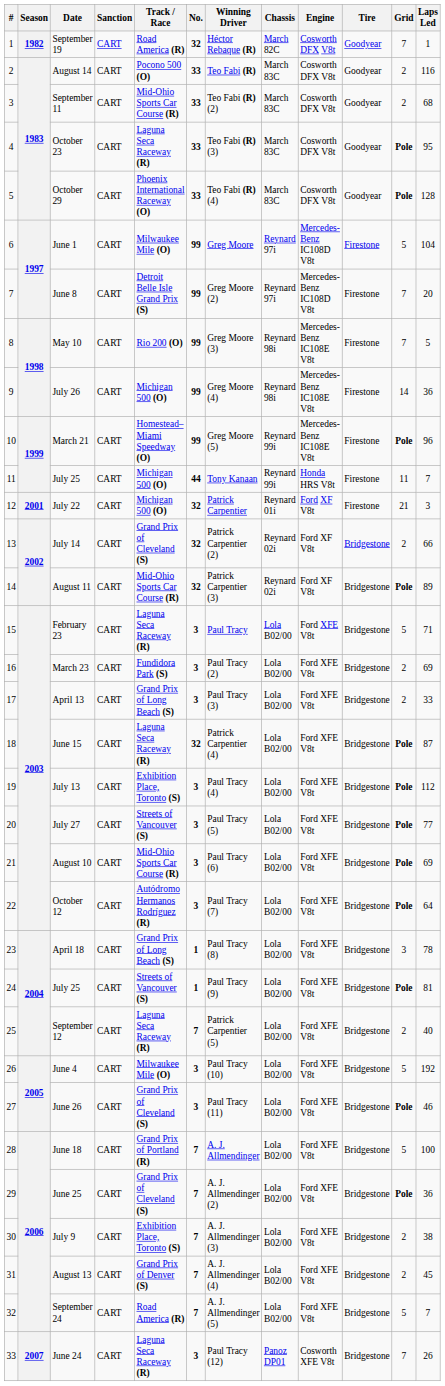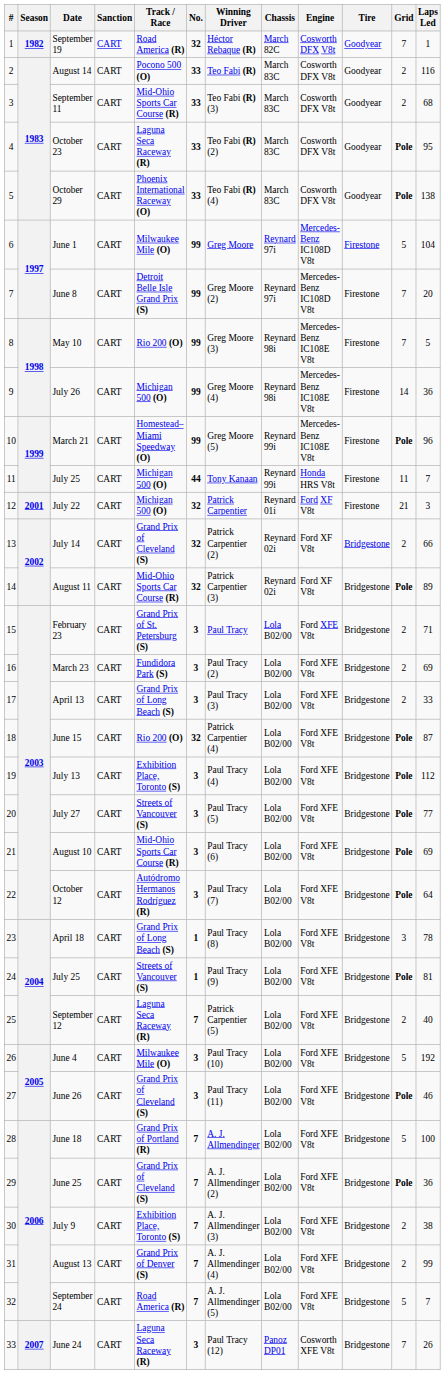 <table class="wikitable" style="font-size:95%;">
 <tr>
 <th>#</th>
 <th>Season</th>
 <th>Date</th>
 <th>Sanction</th>
 <th>Track / Race</th>
 <th>No.</th>
 <th>Winning Driver</th>
 <th>Chassis</th>
 <th>Engine</th>
 <th>Tire</th>
 <th>Grid</th>
 <th>Laps Led</th>
 </tr>
 <tr>
 <td align=center>1</td>
 <th><a href='#'>1982</a></th>
 <td>September 19</td>
 <td><a href='#'>CART</a></td>
 <td><a href='#'>Road America</a> <strong>(R)</strong></td>
 <td align=center><strong>32</strong></td>
 <td> <a href='#'>Héctor Rebaque</a> <strong>(R)</strong></td>
 <td><a href='#'>March</a> 82C</td>
 <td><a href='#'>Cosworth</a> <a href='#'>DFX</a> <a href='#'>V8</a><a href='#'>t</a></td>
 <td><a href='#'>Goodyear</a></td>
 <td align=center>7</td>
 <td align=center>1</td>
 </tr>
 <tr>
 <td align=center>2</td>
 <th rowspan=4><a href='#'>1983</a></th>
 <td>August 14</td>
 <td>CART</td>
 <td><a href='#'>Pocono 500</a> <strong>(O)</strong></td>
 <td align=center><strong>33</strong></td>
 <td align="left"> <a href='#'>Teo Fabi</a> <strong>(R)</strong></td>
 <td>March 83C</td>
 <td>Cosworth DFX V8t</td>
 <td>Goodyear</td>
 <td align=center>2</td>
 <td align=center>116</td>
 </tr>
 <tr>
 <td align=center>3</td>
 <td>September 11</td>
 <td>CART</td>
 <td><a href='#'>Mid-Ohio Sports Car Course</a> <strong>(R)</strong></td>
 <td align=center><strong>33</strong></td>
-<td align="left"> Teo Fabi <strong>(R)</strong> (2)</td>
+<td align="left"> Teo Fabi <strong>(R)</strong> (3)</td>
 <td>March 83C</td>
 <td>Cosworth DFX V8t</td>
 <td>Goodyear</td>
 <td align=center>2</td>
 <td align=center>68</td>
 </tr>
 <tr>
 <td align=center>4</td>
 <td>October 23</td>
 <td>CART</td>
 <td><a href='#'>Laguna Seca Raceway</a> <strong>(R)</strong></td>
 <td align=center><strong>33</strong></td>
-<td align="left"> Teo Fabi <strong>(R)</strong> (3)</td>
+<td align="left"> Teo Fabi <strong>(R)</strong> (2)</td>
 <td>March 83C</td>
 <td>Cosworth DFX V8t</td>
 <td>Goodyear</td>
 <td align=center><strong>Pole</strong></td>
 <td align=center>95</td>
 </tr>
 <tr>
 <td align=center>5</td>
 <td>October 29</td>
 <td>CART</td>
 <td><a href='#'>Phoenix International Raceway</a> <strong>(O)</strong></td>
 <td align=center><strong>33</strong></td>
 <td align="left"> Teo Fabi <strong>(R)</strong> (4)</td>
 <td>March 83C</td>
 <td>Cosworth DFX V8t</td>
 <td>Goodyear</td>
 <td align=center><strong>Pole</strong></td>
-<td align=center>128</td>
+<td align=center>138</td>
 </tr>
 <tr>
 <td align=center>6</td>
 <th rowspan=2><a href='#'>1997</a></th>
 <td>June 1</td>
 <td>CART</td>
 <td><a href='#'>Milwaukee Mile</a> <strong>(O)</strong></td>
 <td align="center"><strong>99</strong></td>
 <td> <a href='#'>Greg Moore</a></td>
 <td><a href='#'>Reynard</a> 97i</td>
 <td><a href='#'>Mercedes-Benz</a> IC108D V8t</td>
 <td><a href='#'>Firestone</a></td>
 <td align=center>5</td>
 <td align=center>104</td>
 </tr>
 <tr>
 <td align=center>7</td>
 <td>June 8</td>
 <td>CART</td>
 <td><a href='#'>Detroit Belle Isle Grand Prix</a> <strong>(S)</strong></td>
 <td align="center"><strong>99</strong></td>
 <td> Greg Moore (2)</td>
 <td>Reynard 97i</td>
 <td>Mercedes-Benz IC108D V8t</td>
 <td>Firestone</td>
 <td align=center>7</td>
 <td align=center>20</td>
 </tr>
 <tr>
 <td align=center>8</td>
 <th rowspan=2><a href='#'>1998</a></th>
 <td>May 10</td>
 <td>CART</td>
 <td><a href='#'>Rio 200</a> <strong>(O)</strong></td>
 <td align="center"><strong>99</strong></td>
 <td> Greg Moore (3)</td>
 <td>Reynard 98i</td>
 <td>Mercedes-Benz IC108E V8t</td>
 <td>Firestone</td>
 <td align=center>7</td>
 <td align=center>5</td>
 </tr>
 <tr>
 <td align=center>9</td>
 <td>July 26</td>
 <td>CART</td>
 <td><a href='#'>Michigan 500</a> <strong>(O)</strong></td>
 <td align="center"><strong>99</strong></td>
 <td> Greg Moore (4)</td>
 <td>Reynard 98i</td>
 <td>Mercedes-Benz IC108E V8t</td>
 <td>Firestone</td>
 <td align=center>14</td>
 <td align=center>36</td>
 </tr>
 <tr>
 <td align=center>10</td>
 <th rowspan=2><a href='#'>1999</a></th>
 <td>March 21</td>
 <td>CART</td>
 <td><a href='#'>Homestead–Miami Speedway</a> <strong>(O)</strong></td>
 <td align="center"><strong>99</strong></td>
 <td> Greg Moore (5)</td>
 <td>Reynard 99i</td>
 <td>Mercedes-Benz IC108E V8t</td>
 <td>Firestone</td>
 <td align=center><strong>Pole</strong></td>
 <td align=center>96</td>
 </tr>
 <tr>
 <td align=center>11</td>
 <td>July 25</td>
 <td>CART</td>
 <td><a href='#'>Michigan 500</a> <strong>(O)</strong></td>
 <td align="center"><strong>44</strong></td>
 <td> <a href='#'>Tony Kanaan</a></td>
 <td>Reynard 99i</td>
 <td><a href='#'>Honda</a> HRS V8t</td>
 <td>Firestone</td>
 <td align=center>11</td>
 <td align=center>7</td>
 </tr>
 <tr>
 <td align=center>12</td>
 <th><a href='#'>2001</a></th>
 <td>July 22</td>
 <td>CART</td>
 <td><a href='#'>Michigan 500</a> <strong>(O)</strong></td>
 <td align="center"><strong>32</strong></td>
 <td> <a href='#'>Patrick Carpentier</a></td>
 <td>Reynard 01i</td>
 <td><a href='#'>Ford</a> <a href='#'>XF</a> V8t</td>
 <td>Firestone</td>
 <td align=center>21</td>
 <td align=center>3</td>
 </tr>
 <tr>
 <td align=center>13</td>
 <th rowspan=2><a href='#'>2002</a></th>
 <td>July 14</td>
 <td>CART</td>
 <td><a href='#'>Grand Prix of Cleveland</a> <strong>(S)</strong></td>
 <td align="center"><strong>32</strong></td>
 <td> Patrick Carpentier (2)</td>
 <td>Reynard 02i</td>
 <td>Ford XF V8t</td>
 <td><a href='#'>Bridgestone</a></td>
 <td align=center>2</td>
 <td align=center>66</td>
 </tr>
 <tr>
 <td align=center>14</td>
 <td>August 11</td>
 <td>CART</td>
 <td><a href='#'>Mid-Ohio Sports Car Course</a> <strong>(R)</strong></td>
 <td align="center"><strong>32</strong></td>
 <td> Patrick Carpentier (3)</td>
 <td>Reynard 02i</td>
 <td>Ford XF V8t</td>
 <td>Bridgestone</td>
 <td align=center><strong>Pole</strong></td>
 <td align=center>89</td>
 </tr>
 <tr>
 <td align=center>15</td>
 <th rowspan=8><a href='#'>2003</a></th>
 <td>February 23</td>
 <td>CART</td>
-<td><a href='#'>Laguna Seca Raceway</a> <strong>(R)</strong></td>
+<td><a href='#'>Grand Prix of St. Petersburg</a> <strong>(S)</strong></td>
 <td align="center"><strong>3</strong></td>
 <td> <a href='#'>Paul Tracy</a></td>
 <td><a href='#'>Lola</a> B02/00</td>
 <td>Ford <a href='#'>XFE</a> V8t</td>
 <td>Bridgestone</td>
-<td align=center>5</td>
+<td align=center>2</td>
 <td align=center>71</td>
 </tr>
 <tr>
 <td align=center>16</td>
 <td>March 23</td>
 <td>CART</td>
 <td><a href='#'>Fundidora Park</a> <strong>(S)</strong></td>
 <td align="center"><strong>3</strong></td>
 <td> Paul Tracy (2)</td>
 <td>Lola B02/00</td>
 <td>Ford XFE V8t</td>
 <td>Bridgestone</td>
 <td align=center>2</td>
 <td align=center>69</td>
 </tr>
 <tr>
 <td align=center>17</td>
 <td>April 13</td>
 <td>CART</td>
 <td><a href='#'>Grand Prix of Long Beach</a> <strong>(S)</strong></td>
 <td align="center"><strong>3</strong></td>
 <td> Paul Tracy (3)</td>
 <td>Lola B02/00</td>
 <td>Ford XFE V8t</td>
 <td>Bridgestone</td>
 <td align=center>2</td>
 <td align=center>33</td>
 </tr>
 <tr>
 <td align=center>18</td>
 <td>June 15</td>
 <td>CART</td>
-<td><a href='#'>Laguna Seca Raceway</a> <strong>(R)</strong></td>
+<td><a href='#'>Rio 200</a> <strong>(O)</strong></td>
 <td align="center"><strong>32</strong></td>
 <td> Patrick Carpentier (4)</td>
 <td>Lola B02/00</td>
 <td>Ford XFE V8t</td>
 <td>Bridgestone</td>
 <td align=center><strong>Pole</strong></td>
 <td align=center>87</td>
 </tr>
 <tr>
 <td align=center>19</td>
 <td>July 13</td>
 <td>CART</td>
 <td><a href='#'>Exhibition Place, Toronto</a> <strong>(S)</strong></td>
 <td align="center"><strong>3</strong></td>
 <td> Paul Tracy (4)</td>
 <td>Lola B02/00</td>
 <td>Ford XFE V8t</td>
 <td>Bridgestone</td>
 <td align=center><strong>Pole</strong></td>
 <td align=center>112</td>
 </tr>
 <tr>
 <td align=center>20</td>
 <td>July 27</td>
 <td>CART</td>
 <td><a href='#'>Streets of Vancouver</a> <strong>(S)</strong></td>
 <td align="center"><strong>3</strong></td>
 <td> Paul Tracy (5)</td>
 <td>Lola B02/00</td>
 <td>Ford XFE V8t</td>
 <td>Bridgestone</td>
 <td align=center><strong>Pole</strong></td>
 <td align=center>77</td>
 </tr>
 <tr>
 <td align=center>21</td>
 <td>August 10</td>
 <td>CART</td>
 <td><a href='#'>Mid-Ohio Sports Car Course</a> <strong>(R)</strong></td>
 <td align="center"><strong>3</strong></td>
 <td> Paul Tracy (6)</td>
 <td>Lola B02/00</td>
 <td>Ford XFE V8t</td>
 <td>Bridgestone</td>
 <td align=center><strong>Pole</strong></td>
 <td align=center>69</td>
 </tr>
 <tr>
 <td align=center>22</td>
 <td>October 12</td>
 <td>CART</td>
 <td><a href='#'>Autódromo Hermanos Rodríguez</a> <strong>(R)</strong></td>
 <td align="center"><strong>3</strong></td>
 <td> Paul Tracy (7)</td>
 <td>Lola B02/00</td>
 <td>Ford XFE V8t</td>
 <td>Bridgestone</td>
 <td align=center><strong>Pole</strong></td>
 <td align=center>64</td>
 </tr>
 <tr>
 <td align=center>23</td>
 <th rowspan=3><a href='#'>2004</a></th>
 <td>April 18</td>
 <td>CART</td>
 <td><a href='#'>Grand Prix of Long Beach</a> <strong>(S)</strong></td>
 <td align="center"><strong>1</strong></td>
 <td> Paul Tracy (8)</td>
 <td>Lola B02/00</td>
 <td>Ford XFE V8t</td>
 <td>Bridgestone</td>
 <td align=center>3</td>
 <td align=center>78</td>
 </tr>
 <tr>
 <td align=center>24</td>
 <td>July 25</td>
 <td>CART</td>
 <td><a href='#'>Streets of Vancouver</a> <strong>(S)</strong></td>
 <td align="center"><strong>1</strong></td>
 <td> Paul Tracy (9)</td>
 <td>Lola B02/00</td>
 <td>Ford XFE V8t</td>
 <td>Bridgestone</td>
 <td align=center><strong>Pole</strong></td>
 <td align=center>81</td>
 </tr>
 <tr>
 <td align=center>25</td>
 <td>September 12</td>
 <td>CART</td>
 <td><a href='#'>Laguna Seca Raceway</a> <strong>(R)</strong></td>
 <td align="center"><strong>7</strong></td>
 <td> Patrick Carpentier (5)</td>
 <td>Lola B02/00</td>
 <td>Ford XFE V8t</td>
 <td>Bridgestone</td>
 <td align=center>2</td>
 <td align=center>40</td>
 </tr>
 <tr>
 <td align=center>26</td>
 <th rowspan=2><a href='#'>2005</a></th>
 <td>June 4</td>
 <td>CART</td>
 <td><a href='#'>Milwaukee Mile</a> <strong>(O)</strong></td>
 <td align="center"><strong>3</strong></td>
 <td> Paul Tracy (10)</td>
 <td>Lola B02/00</td>
 <td>Ford XFE V8t</td>
 <td>Bridgestone</td>
 <td align=center>5</td>
 <td align=center>192</td>
 </tr>
 <tr>
 <td align=center>27</td>
 <td>June 26</td>
 <td>CART</td>
 <td><a href='#'>Grand Prix of Cleveland</a> <strong>(S)</strong></td>
 <td align="center"><strong>3</strong></td>
 <td> Paul Tracy (11)</td>
 <td>Lola B02/00</td>
 <td>Ford XFE V8t</td>
 <td>Bridgestone</td>
 <td align=center><strong>Pole</strong></td>
 <td align=center>46</td>
 </tr>
 <tr>
 <td align=center>28</td>
 <th rowspan=5><a href='#'>2006</a></th>
 <td>June 18</td>
 <td>CART</td>
 <td><a href='#'>Grand Prix of Portland</a> <strong>(R)</strong></td>
 <td align="center"><strong>7</strong></td>
 <td> <a href='#'>A. J. Allmendinger</a></td>
 <td>Lola B02/00</td>
 <td>Ford XFE V8t</td>
 <td>Bridgestone</td>
 <td align=center>5</td>
 <td align=center>100</td>
 </tr>
 <tr>
 <td align=center>29</td>
 <td>June 25</td>
 <td>CART</td>
 <td><a href='#'>Grand Prix of Cleveland</a> <strong>(S)</strong></td>
 <td align="center"><strong>7</strong></td>
 <td> A. J. Allmendinger (2)</td>
 <td>Lola B02/00</td>
 <td>Ford XFE V8t</td>
 <td>Bridgestone</td>
 <td align=center><strong>Pole</strong></td>
 <td align=center>36</td>
 </tr>
 <tr>
 <td align=center>30</td>
 <td>July 9</td>
 <td>CART</td>
 <td><a href='#'>Exhibition Place, Toronto</a> <strong>(S)</strong></td>
 <td align="center"><strong>7</strong></td>
 <td> A. J. Allmendinger (3)</td>
 <td>Lola B02/00</td>
 <td>Ford XFE V8t</td>
 <td>Bridgestone</td>
 <td align=center>2</td>
 <td align=center>38</td>
 </tr>
 <tr>
 <td align=center>31</td>
 <td>August 13</td>
 <td>CART</td>
 <td><a href='#'>Grand Prix of Denver</a> <strong>(S)</strong></td>
 <td align="center"><strong>7</strong></td>
 <td> A. J. Allmendinger (4)</td>
 <td>Lola B02/00</td>
 <td>Ford XFE V8t</td>
 <td>Bridgestone</td>
 <td align=center>2</td>
-<td align=center>45</td>
+<td align=center>99</td>
 </tr>
 <tr>
 <td align=center>32</td>
 <td>September 24</td>
 <td>CART</td>
 <td><a href='#'>Road America</a> <strong>(R)</strong></td>
 <td align="center"><strong>7</strong></td>
 <td> A. J. Allmendinger (5)</td>
 <td>Lola B02/00</td>
 <td>Ford XFE V8t</td>
 <td>Bridgestone</td>
 <td align=center>5</td>
 <td align=center>7</td>
 </tr>
 <tr>
 <td align=center>33</td>
 <th><a href='#'>2007</a></th>
 <td>June 24</td>
 <td>CART</td>
 <td><a href='#'>Laguna Seca Raceway</a> <strong>(R)</strong></td>
 <td align="center"><strong>3</strong></td>
 <td> Paul Tracy (12)</td>
 <td><a href='#'>Panoz</a> <a href='#'>DP01</a></td>
 <td>Cosworth XFE V8t</td>
 <td>Bridgestone</td>
 <td align=center>7</td>
 <td align=center>26</td>
 </tr>
 </table>
